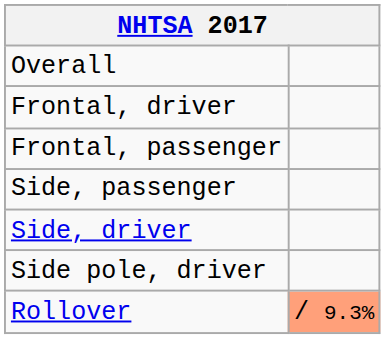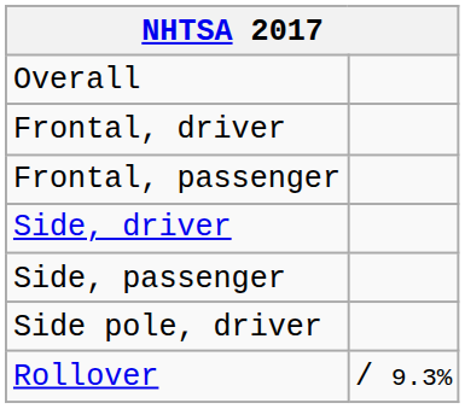 <table class="wikitable">
 <tr>
 <th colspan=2><a href='#'>NHTSA</a> 2017</th>
 </tr>
 <tr>
 <td>Overall</td>
 <td></td>
 </tr>
 <tr>
 <td>Frontal, driver</td>
 <td></td>
 </tr>
 <tr>
 <td>Frontal, passenger</td>
 <td></td>
 </tr>
 <tr>
-<td>Side, passenger</td>
+<td><a href='#'>Side, driver</a></td>
 <td></td>
 </tr>
 <tr>
-<td><a href='#'>Side, driver</a></td>
+<td>Side, passenger</td>
 <td></td>
 </tr>
 <tr>
 <td>Side pole, driver</td>
 <td></td>
 </tr>
 <tr>
 <td><a href='#'>Rollover</a></td>
-<td style="background: lightsalmon;"> / <small>9.3%</small></td>
+<td> / <small>9.3%</small></td>
 </tr>
 </table>
